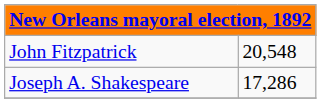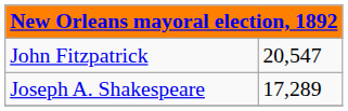 <table class="wikitable">
 <tr>
 <th colspan="7" style="background-color:#FF7F00;text-align:center;"><a href='#'>New Orleans mayoral election, 1892</a></th>
 </tr>
 <tr>
 <td><a href='#'>John Fitzpatrick</a></td>
-<td>20,548</td>
+<td>20,547</td>
 </tr>
 <tr>
 <td><a href='#'>Joseph A. Shakespeare</a></td>
-<td>17,286</td>
+<td>17,289</td>
 </tr>
 <tr>
 </tr>
 </table>
